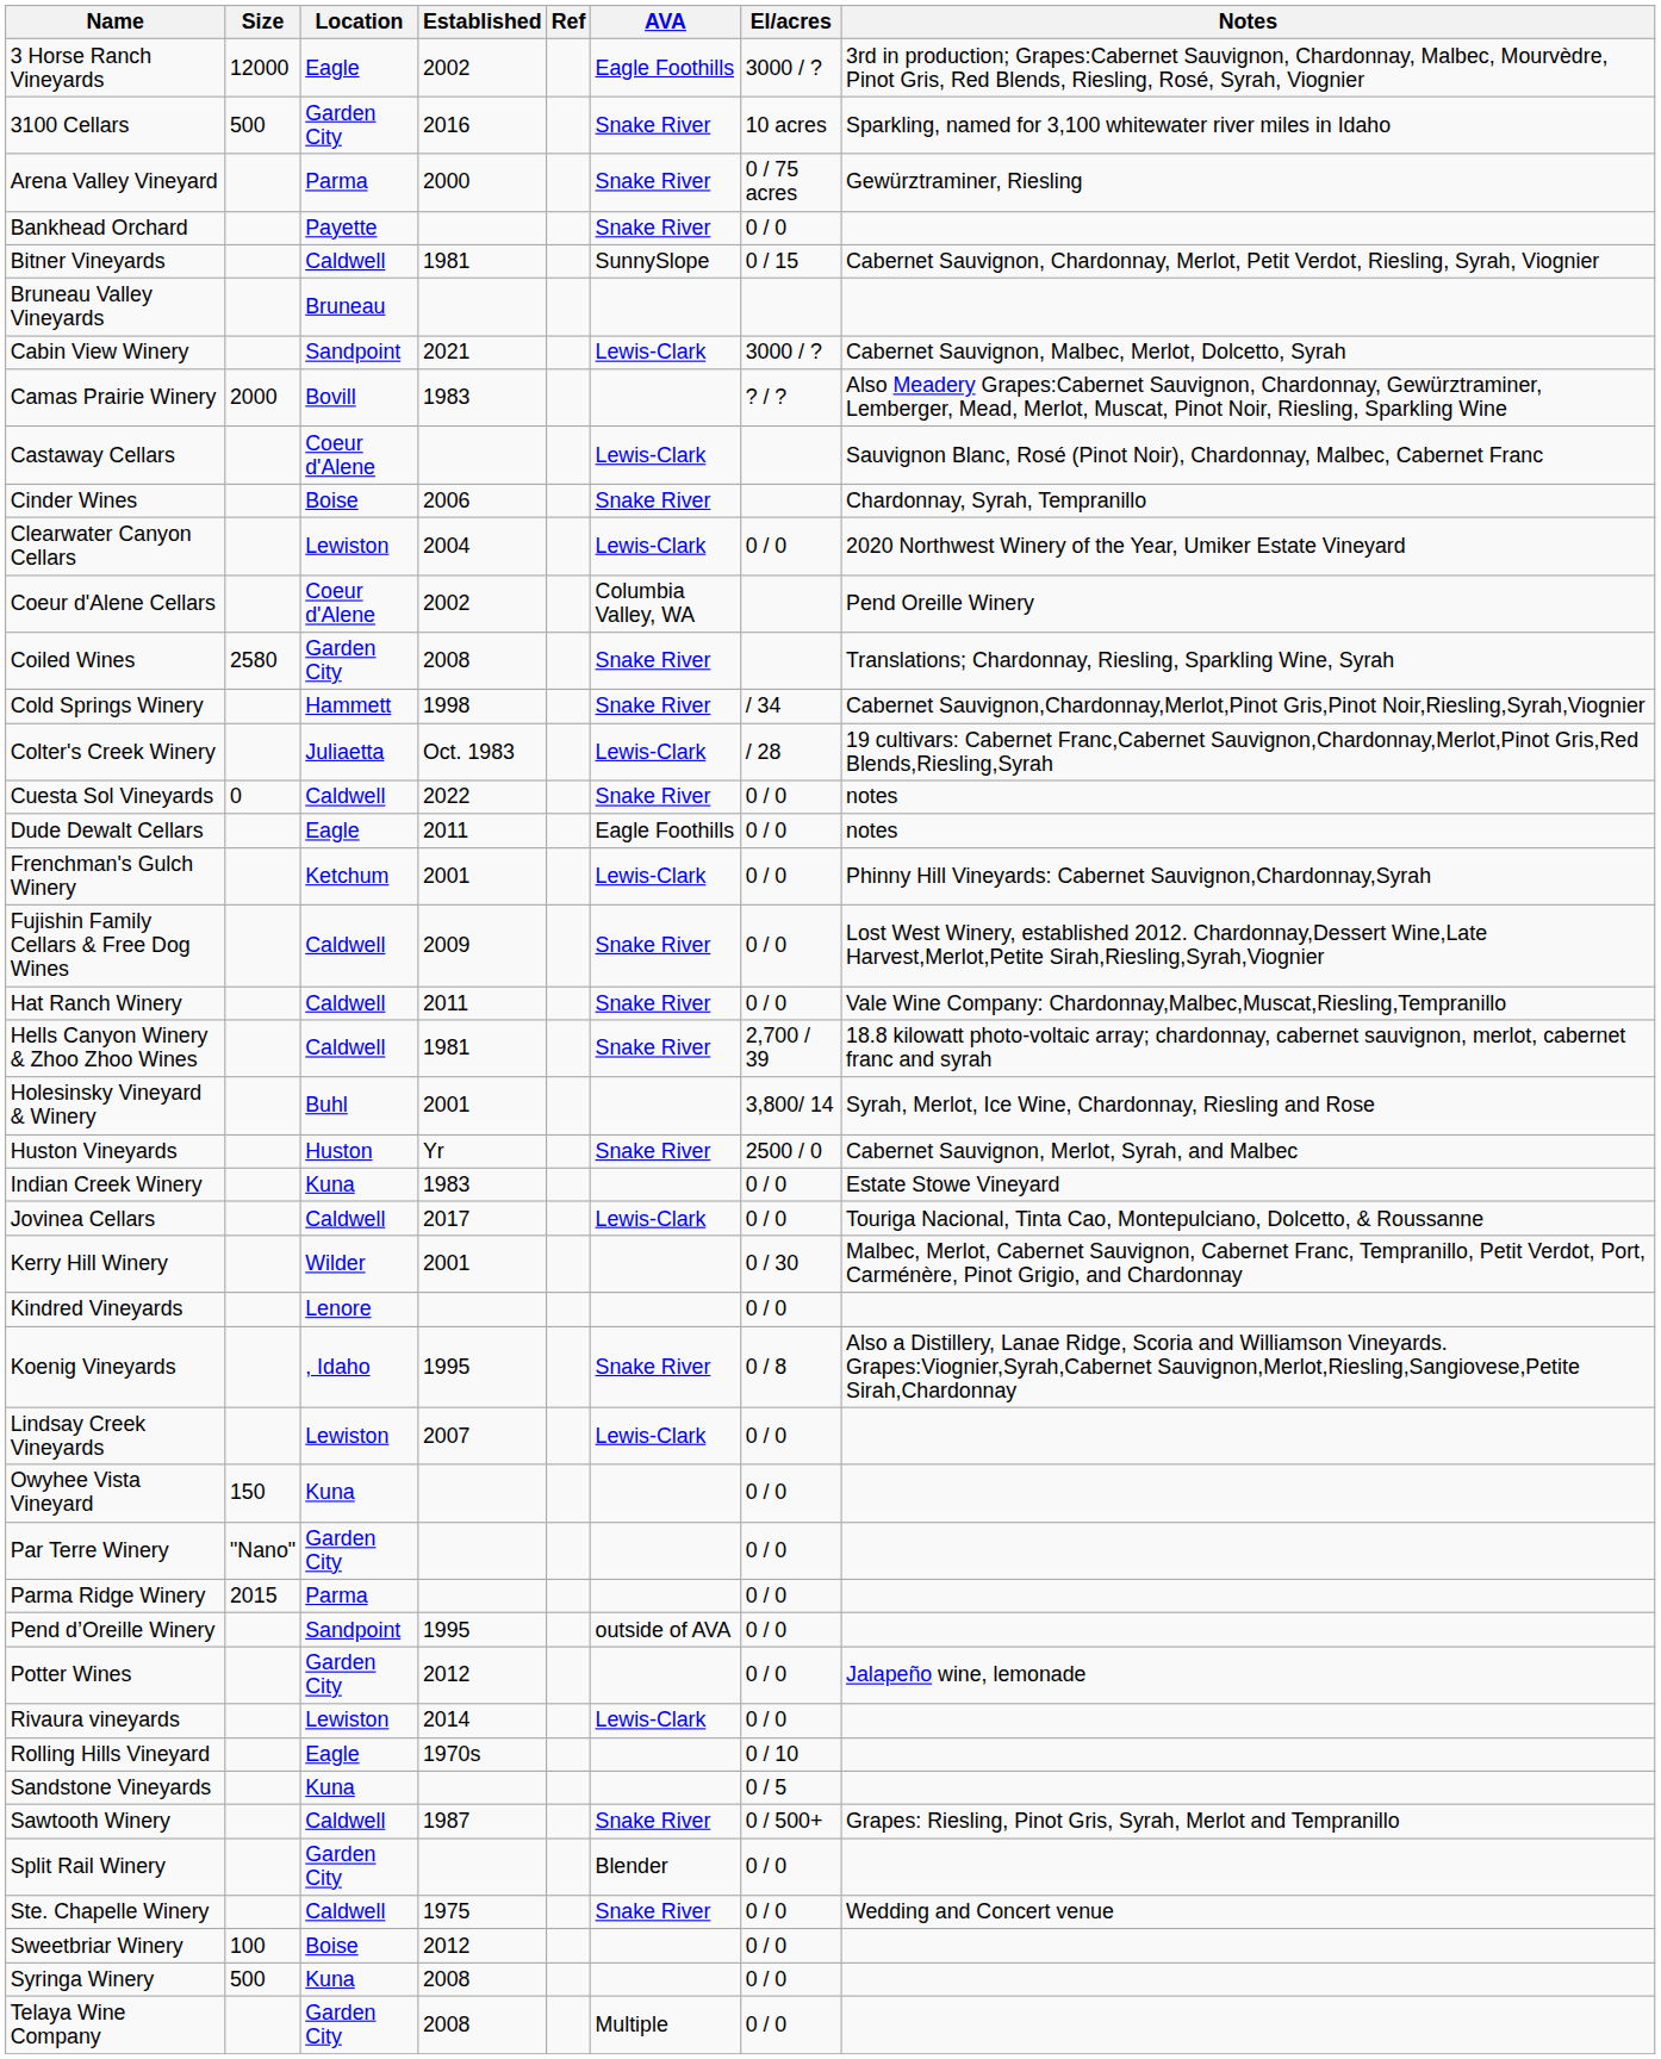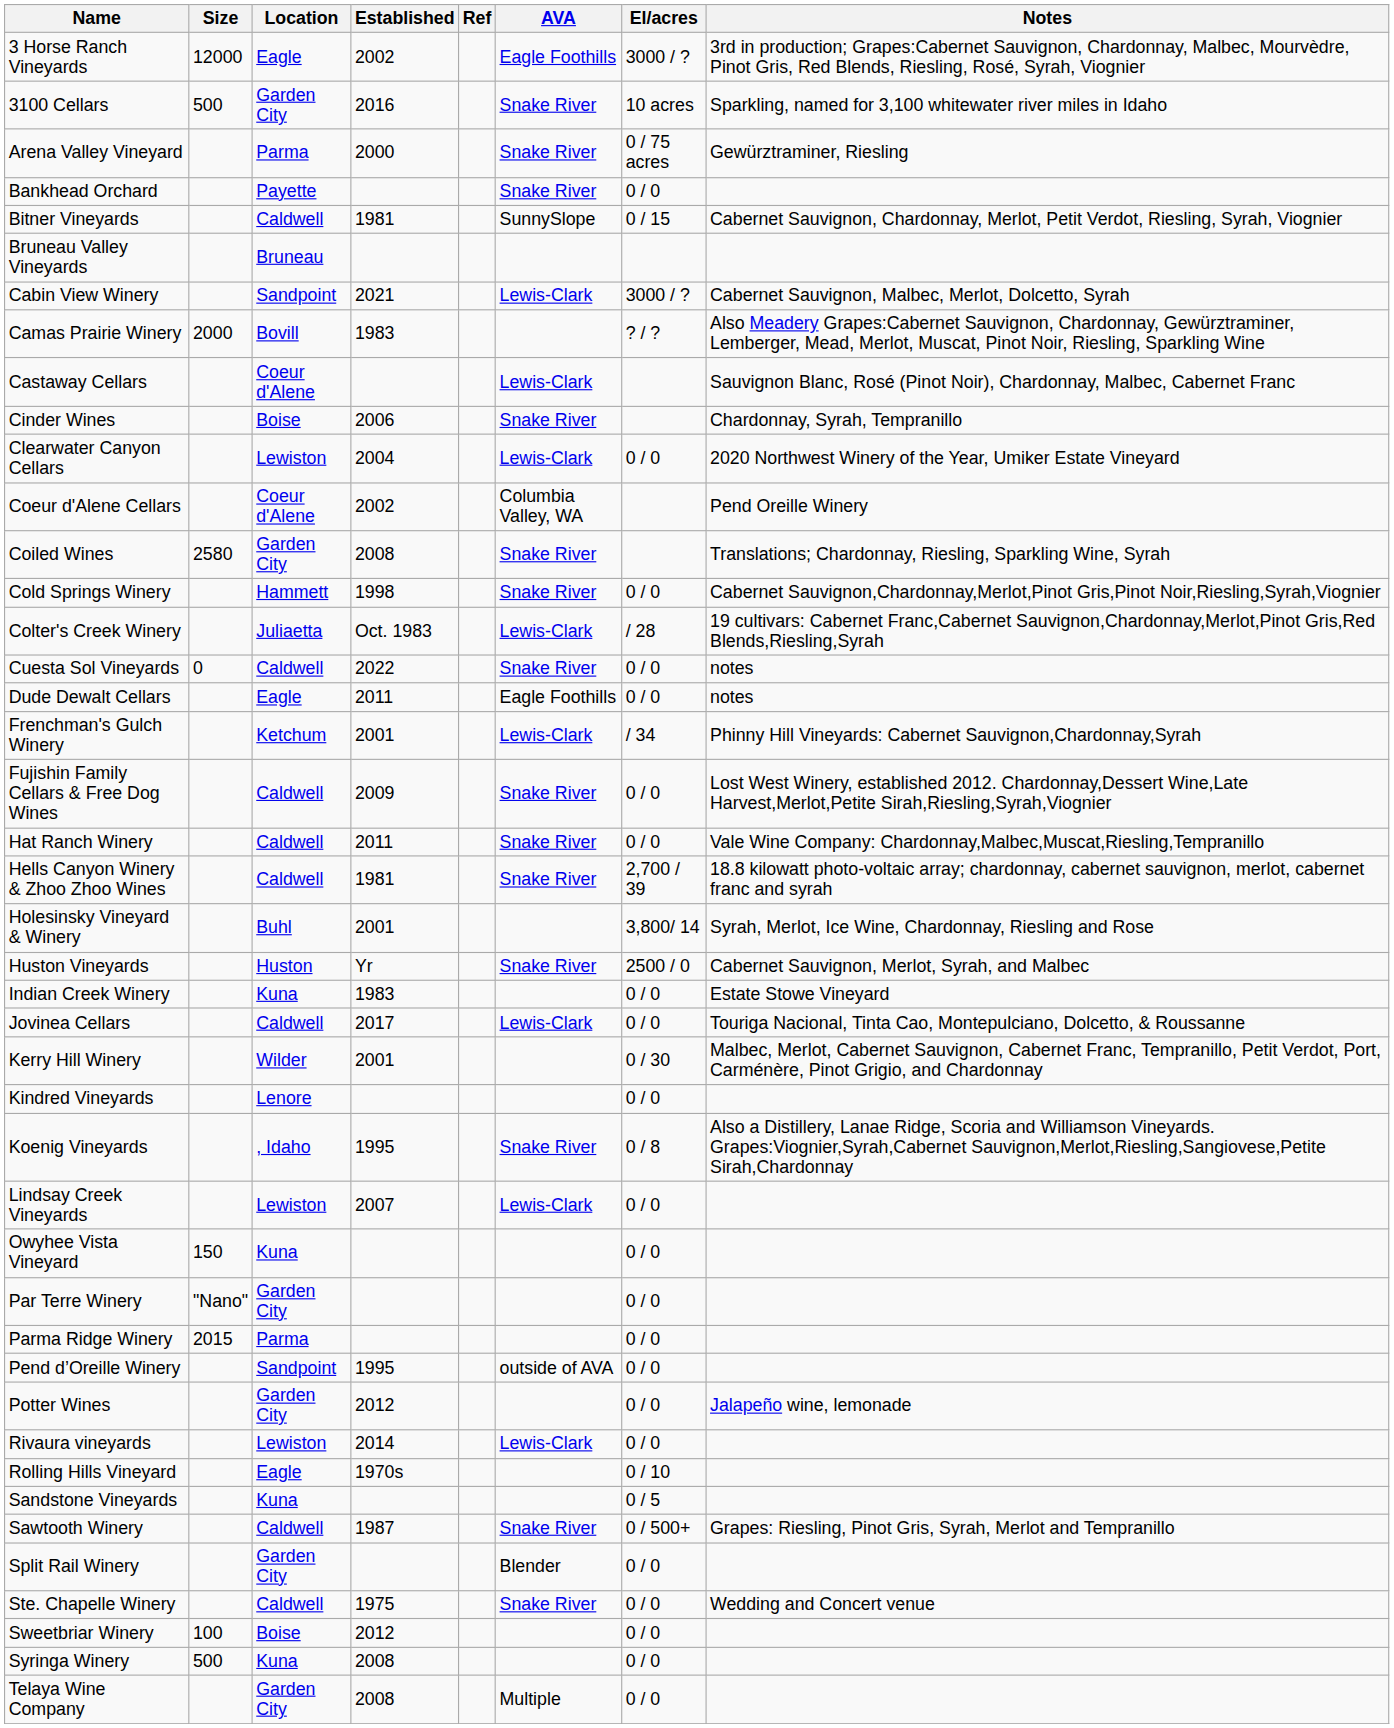 <table class="wikitable sortable mw-collapsible" border="1">
 <tr>
 <th>Name</th>
 <th>Size</th>
 <th>Location</th>
 <th>Established</th>
 <th>Ref</th>
 <th><a href='#'>AVA</a></th>
 <th>El/acres</th>
 <th>Notes</th>
 </tr>
 <tr>
 <td>3 Horse Ranch Vineyards</td>
 <td>12000</td>
 <td><a href='#'>Eagle</a></td>
 <td>2002</td>
 <td></td>
 <td><a href='#'>Eagle Foothills</a></td>
 <td>3000 / ?</td>
 <td>3rd in production; Grapes:Cabernet Sauvignon, Chardonnay, Malbec, Mourvèdre, Pinot Gris, Red Blends, Riesling, Rosé, Syrah, Viognier</td>
 </tr>
 <tr>
 <td>3100 Cellars</td>
 <td>500</td>
 <td><a href='#'>Garden City</a></td>
 <td>2016</td>
 <td></td>
 <td><a href='#'>Snake River</a></td>
 <td>10 acres</td>
 <td>Sparkling, named for 3,100 whitewater river miles in Idaho</td>
 </tr>
 <tr>
 <td>Arena Valley Vineyard</td>
 <td></td>
 <td><a href='#'>Parma</a></td>
 <td>2000</td>
 <td></td>
 <td><a href='#'>Snake River</a></td>
 <td>0 / 75 acres</td>
 <td>Gewürztraminer, Riesling</td>
 </tr>
 <tr>
 <td>Bankhead Orchard</td>
 <td></td>
 <td><a href='#'>Payette</a></td>
 <td></td>
 <td></td>
 <td><a href='#'>Snake River</a></td>
 <td>0 / 0</td>
 <td></td>
 </tr>
 <tr>
 <td>Bitner Vineyards</td>
 <td></td>
 <td><a href='#'>Caldwell</a></td>
 <td>1981</td>
 <td></td>
 <td>SunnySlope</td>
 <td>0 / 15</td>
 <td>Cabernet Sauvignon, Chardonnay, Merlot, Petit Verdot, Riesling, Syrah, Viognier</td>
 </tr>
 <tr>
 <td>Bruneau Valley Vineyards</td>
 <td></td>
 <td><a href='#'>Bruneau</a></td>
 <td></td>
 <td></td>
 <td></td>
 <td></td>
 <td></td>
 </tr>
 <tr>
 <td>Cabin View Winery</td>
 <td></td>
 <td><a href='#'>Sandpoint</a></td>
 <td>2021</td>
 <td></td>
 <td><a href='#'>Lewis-Clark</a></td>
 <td>3000 / ?</td>
 <td>Cabernet Sauvignon, Malbec, Merlot, Dolcetto, Syrah</td>
 </tr>
 <tr>
 <td>Camas Prairie Winery</td>
 <td>2000</td>
 <td><a href='#'>Bovill</a></td>
 <td>1983</td>
 <td></td>
 <td></td>
 <td>? / ?</td>
 <td>Also <a href='#'>Meadery</a> Grapes:Cabernet Sauvignon, Chardonnay, Gewürztraminer, Lemberger, Mead, Merlot, Muscat, Pinot Noir, Riesling, Sparkling Wine</td>
 </tr>
 <tr>
 <td>Castaway Cellars</td>
 <td></td>
 <td><a href='#'>Coeur d'Alene</a></td>
 <td></td>
 <td></td>
 <td><a href='#'>Lewis-Clark</a></td>
 <td></td>
 <td>Sauvignon Blanc, Rosé (Pinot Noir), Chardonnay, Malbec, Cabernet Franc</td>
 </tr>
 <tr>
 <td>Cinder Wines</td>
 <td></td>
 <td><a href='#'>Boise</a></td>
 <td>2006</td>
 <td></td>
 <td><a href='#'>Snake River</a></td>
 <td></td>
 <td>Chardonnay, Syrah, Tempranillo</td>
 </tr>
 <tr>
 <td>Clearwater Canyon Cellars</td>
 <td></td>
 <td><a href='#'>Lewiston</a></td>
 <td>2004</td>
 <td></td>
 <td><a href='#'>Lewis-Clark</a></td>
 <td>0 / 0</td>
 <td>2020 Northwest Winery of the Year, Umiker Estate Vineyard</td>
 </tr>
 <tr>
 <td>Coeur d'Alene Cellars</td>
 <td></td>
 <td><a href='#'>Coeur d'Alene</a></td>
 <td>2002</td>
 <td></td>
 <td>Columbia Valley, WA</td>
 <td></td>
 <td>Pend Oreille Winery</td>
 </tr>
 <tr>
 <td>Coiled Wines</td>
 <td>2580</td>
 <td><a href='#'>Garden City</a></td>
 <td>2008</td>
 <td></td>
 <td><a href='#'>Snake River</a></td>
 <td></td>
 <td>Translations; Chardonnay, Riesling, Sparkling Wine, Syrah</td>
 </tr>
 <tr>
 <td>Cold Springs Winery</td>
 <td></td>
 <td><a href='#'>Hammett</a></td>
 <td>1998</td>
 <td></td>
 <td><a href='#'>Snake River</a></td>
-<td>/ 34</td>
+<td>0 / 0</td>
 <td>Cabernet Sauvignon,Chardonnay,Merlot,Pinot Gris,Pinot Noir,Riesling,Syrah,Viognier</td>
 </tr>
 <tr>
 <td>Colter's Creek Winery</td>
 <td></td>
 <td><a href='#'>Juliaetta</a></td>
 <td>Oct. 1983</td>
 <td></td>
 <td><a href='#'>Lewis-Clark</a></td>
 <td>/ 28</td>
 <td>19 cultivars: Cabernet Franc,Cabernet Sauvignon,Chardonnay,Merlot,Pinot Gris,Red Blends,Riesling,Syrah</td>
 </tr>
 <tr>
 <td>Cuesta Sol Vineyards</td>
 <td>0</td>
 <td><a href='#'>Caldwell</a></td>
 <td>2022</td>
 <td></td>
 <td><a href='#'>Snake River</a></td>
 <td>0 / 0</td>
 <td>notes</td>
 </tr>
 <tr>
 <td>Dude Dewalt Cellars</td>
 <td></td>
 <td><a href='#'>Eagle</a></td>
 <td>2011</td>
 <td></td>
 <td>Eagle Foothills</td>
 <td>0 / 0</td>
 <td>notes</td>
 </tr>
 <tr>
 <td>Frenchman's Gulch Winery</td>
 <td></td>
 <td><a href='#'>Ketchum</a></td>
 <td>2001</td>
 <td></td>
 <td><a href='#'>Lewis-Clark</a></td>
-<td>0 / 0</td>
+<td>/ 34</td>
 <td>Phinny Hill Vineyards: Cabernet Sauvignon,Chardonnay,Syrah</td>
 </tr>
 <tr>
 <td>Fujishin Family Cellars & Free Dog Wines</td>
 <td></td>
 <td><a href='#'>Caldwell</a></td>
 <td>2009</td>
 <td></td>
 <td><a href='#'>Snake River</a></td>
 <td>0 / 0</td>
 <td>Lost West Winery, established 2012. Chardonnay,Dessert Wine,Late Harvest,Merlot,Petite Sirah,Riesling,Syrah,Viognier</td>
 </tr>
 <tr>
 <td>Hat Ranch Winery</td>
 <td></td>
 <td><a href='#'>Caldwell</a></td>
 <td>2011</td>
 <td></td>
 <td><a href='#'>Snake River</a></td>
 <td>0 / 0</td>
 <td>Vale Wine Company: Chardonnay,Malbec,Muscat,Riesling,Tempranillo</td>
 </tr>
 <tr>
 <td>Hells Canyon Winery & Zhoo Zhoo Wines</td>
 <td></td>
 <td><a href='#'>Caldwell</a></td>
 <td>1981</td>
 <td></td>
 <td><a href='#'>Snake River</a></td>
 <td>2,700 / 39</td>
 <td>18.8 kilowatt photo-voltaic array; chardonnay, cabernet sauvignon, merlot, cabernet franc and syrah</td>
 </tr>
 <tr>
 <td>Holesinsky Vineyard & Winery</td>
 <td></td>
 <td><a href='#'>Buhl</a></td>
 <td>2001</td>
 <td></td>
 <td></td>
 <td>3,800/ 14</td>
 <td>Syrah, Merlot, Ice Wine, Chardonnay, Riesling and Rose</td>
 </tr>
 <tr>
 <td>Huston Vineyards</td>
 <td></td>
 <td><a href='#'>Huston</a></td>
 <td>Yr</td>
 <td></td>
 <td><a href='#'>Snake River</a></td>
 <td>2500 / 0</td>
 <td>Cabernet Sauvignon, Merlot, Syrah, and Malbec</td>
 </tr>
 <tr>
 <td>Indian Creek Winery</td>
 <td></td>
 <td><a href='#'>Kuna</a></td>
 <td>1983</td>
 <td></td>
 <td></td>
 <td>0 / 0</td>
 <td>Estate Stowe Vineyard</td>
 </tr>
 <tr>
 <td>Jovinea Cellars</td>
 <td></td>
 <td><a href='#'>Caldwell</a></td>
 <td>2017</td>
 <td></td>
 <td><a href='#'>Lewis-Clark</a></td>
 <td>0 / 0</td>
 <td>Touriga Nacional, Tinta Cao, Montepulciano, Dolcetto, & Roussanne</td>
 </tr>
 <tr>
 <td>Kerry Hill Winery</td>
 <td></td>
 <td><a href='#'>Wilder</a></td>
 <td>2001</td>
 <td></td>
 <td></td>
 <td>0 / 30</td>
 <td>Malbec, Merlot, Cabernet Sauvignon, Cabernet Franc, Tempranillo, Petit Verdot, Port, Carménère, Pinot Grigio, and Chardonnay</td>
 </tr>
 <tr>
 <td>Kindred Vineyards</td>
 <td></td>
 <td><a href='#'>Lenore</a></td>
 <td></td>
 <td></td>
 <td></td>
 <td>0 / 0</td>
 <td></td>
 </tr>
 <tr>
 <td>Koenig Vineyards</td>
 <td></td>
 <td><a href='#'>, Idaho</a></td>
 <td>1995</td>
 <td></td>
 <td><a href='#'>Snake River</a></td>
 <td>0 / 8</td>
 <td>Also a Distillery, Lanae Ridge, Scoria and Williamson Vineyards. Grapes:Viognier,Syrah,Cabernet Sauvignon,Merlot,Riesling,Sangiovese,Petite Sirah,Chardonnay</td>
 </tr>
 <tr>
 <td>Lindsay Creek Vineyards</td>
 <td></td>
 <td><a href='#'>Lewiston</a></td>
 <td>2007</td>
 <td></td>
 <td><a href='#'>Lewis-Clark</a></td>
 <td>0 / 0</td>
 <td></td>
 </tr>
 <tr>
 <td>Owyhee Vista Vineyard</td>
 <td>150</td>
 <td><a href='#'>Kuna</a></td>
 <td></td>
 <td></td>
 <td></td>
 <td>0 / 0</td>
 <td></td>
 </tr>
 <tr>
 <td>Par Terre Winery</td>
 <td>"Nano"</td>
 <td><a href='#'>Garden City</a></td>
 <td></td>
 <td></td>
 <td></td>
 <td>0 / 0</td>
 <td></td>
 </tr>
 <tr>
 <td>Parma Ridge Winery</td>
 <td>2015</td>
 <td><a href='#'>Parma</a></td>
 <td></td>
 <td></td>
 <td></td>
 <td>0 / 0</td>
 <td></td>
 </tr>
 <tr>
 <td>Pend d’Oreille Winery</td>
 <td></td>
 <td><a href='#'>Sandpoint</a></td>
 <td>1995</td>
 <td></td>
 <td>outside of AVA</td>
 <td>0 / 0</td>
 <td></td>
 </tr>
 <tr>
 <td>Potter Wines</td>
 <td></td>
 <td><a href='#'>Garden City</a></td>
 <td>2012</td>
 <td></td>
 <td></td>
 <td>0 / 0</td>
 <td><a href='#'>Jalapeño</a> wine, lemonade</td>
 </tr>
 <tr>
 <td>Rivaura vineyards</td>
 <td></td>
 <td><a href='#'>Lewiston</a></td>
 <td>2014</td>
 <td></td>
 <td><a href='#'>Lewis-Clark</a></td>
 <td>0 / 0</td>
 <td></td>
 </tr>
 <tr>
 <td>Rolling Hills Vineyard</td>
 <td></td>
 <td><a href='#'>Eagle</a></td>
 <td>1970s</td>
 <td></td>
 <td></td>
 <td>0 / 10</td>
 <td></td>
 </tr>
 <tr>
 <td>Sandstone Vineyards</td>
 <td></td>
 <td><a href='#'>Kuna</a></td>
 <td></td>
 <td></td>
 <td></td>
 <td>0 / 5</td>
 <td></td>
 </tr>
 <tr>
 <td>Sawtooth Winery</td>
 <td></td>
 <td><a href='#'>Caldwell</a></td>
 <td>1987</td>
 <td></td>
 <td><a href='#'>Snake River</a></td>
 <td>0 / 500+</td>
 <td>Grapes: Riesling, Pinot Gris, Syrah, Merlot and Tempranillo</td>
 </tr>
 <tr>
 <td>Split Rail Winery</td>
 <td></td>
 <td><a href='#'>Garden City</a></td>
 <td></td>
 <td></td>
 <td>Blender</td>
 <td>0 / 0</td>
 <td></td>
 </tr>
 <tr>
 <td>Ste. Chapelle Winery</td>
 <td></td>
 <td><a href='#'>Caldwell</a></td>
 <td>1975</td>
 <td></td>
 <td><a href='#'>Snake River</a></td>
 <td>0 / 0</td>
 <td>Wedding and Concert venue</td>
 </tr>
 <tr>
 <td>Sweetbriar Winery</td>
 <td>100</td>
 <td><a href='#'>Boise</a></td>
 <td>2012</td>
 <td></td>
 <td></td>
 <td>0 / 0</td>
 <td></td>
 </tr>
 <tr>
 <td>Syringa Winery</td>
 <td>500</td>
 <td><a href='#'>Kuna</a></td>
 <td>2008</td>
 <td></td>
 <td></td>
 <td>0 / 0</td>
 <td></td>
 </tr>
 <tr>
 <td>Telaya Wine Company</td>
 <td></td>
 <td><a href='#'>Garden City</a></td>
 <td>2008</td>
 <td></td>
 <td>Multiple</td>
 <td>0 / 0</td>
 <td><br></td>
 </tr>
 <tr>
 </tr>
 </table>
